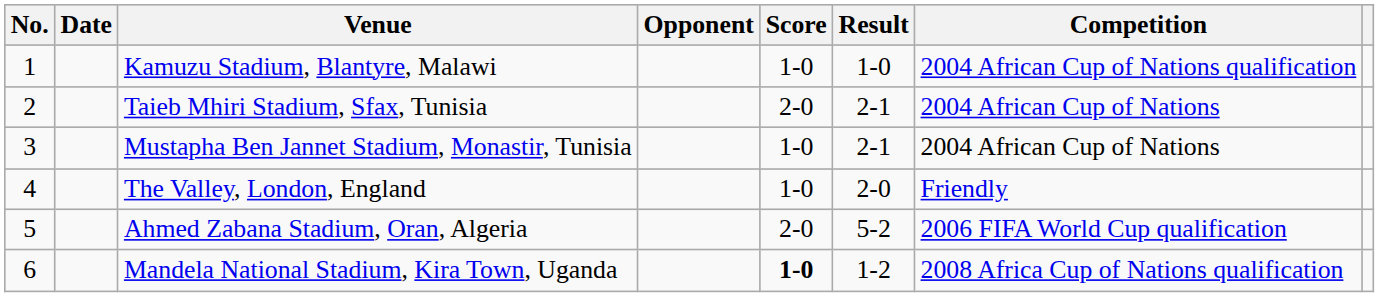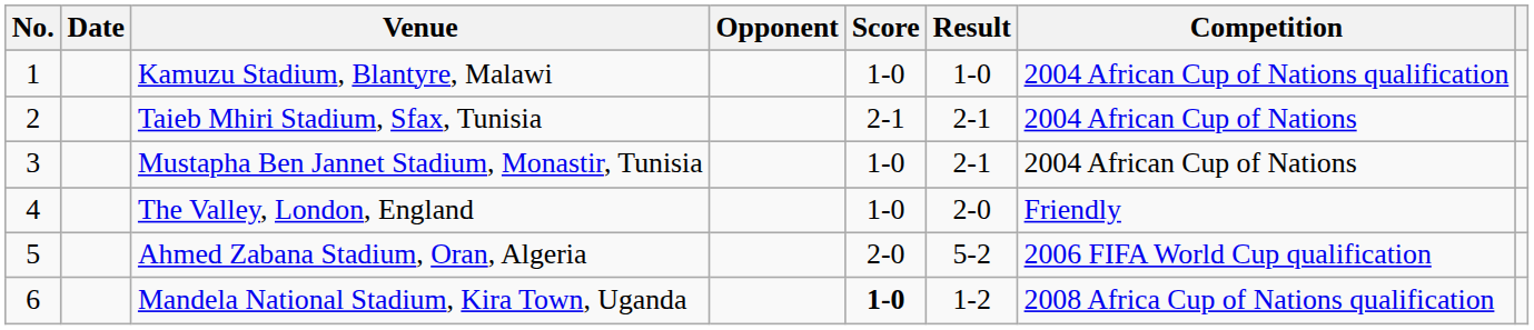 <table class="wikitable sortable">
 <tr>
 <th scope="col">No.</th>
 <th scope="col">Date</th>
 <th scope="col">Venue</th>
 <th scope="col">Opponent</th>
 <th scope="col">Score</th>
 <th scope="col">Result</th>
 <th scope="col">Competition</th>
 <th scope="col" class="unsortable"></th>
 </tr>
 <tr>
 <td style="text-align:center">1</td>
 <td></td>
 <td><a href='#'>Kamuzu Stadium</a>, <a href='#'>Blantyre</a>, Malawi</td>
 <td></td>
 <td style="text-align:center">1-0</td>
 <td style="text-align:center">1-0</td>
 <td><a href='#'>2004 African Cup of Nations qualification</a></td>
 <td></td>
 </tr>
 <tr>
 <td style="text-align:center">2</td>
 <td></td>
 <td><a href='#'>Taieb Mhiri Stadium</a>, <a href='#'>Sfax</a>, Tunisia</td>
 <td></td>
-<td style="text-align:center">2-0</td>
+<td style="text-align:center">2-1</td>
 <td style="text-align:center">2-1</td>
 <td><a href='#'>2004 African Cup of Nations</a></td>
 <td></td>
 </tr>
 <tr>
 <td style="text-align:center">3</td>
 <td></td>
 <td><a href='#'>Mustapha Ben Jannet Stadium</a>, <a href='#'>Monastir</a>, Tunisia</td>
 <td></td>
 <td style="text-align:center">1-0</td>
 <td style="text-align:center">2-1</td>
 <td>2004 African Cup of Nations</td>
 <td></td>
 </tr>
 <tr>
 <td style="text-align:center">4</td>
 <td></td>
 <td><a href='#'>The Valley</a>, <a href='#'>London</a>, England</td>
 <td></td>
 <td style="text-align:center">1-0</td>
 <td style="text-align:center">2-0</td>
 <td><a href='#'>Friendly</a></td>
 <td></td>
 </tr>
 <tr>
 <td style="text-align:center">5</td>
 <td></td>
 <td><a href='#'>Ahmed Zabana Stadium</a>, <a href='#'>Oran</a>, Algeria</td>
 <td></td>
 <td style="text-align:center">2-0</td>
 <td style="text-align:center">5-2</td>
 <td><a href='#'>2006 FIFA World Cup qualification</a></td>
 <td></td>
 </tr>
 <tr>
 <td style="text-align:center">6</td>
 <td></td>
 <td><a href='#'>Mandela National Stadium</a>, <a href='#'>Kira Town</a>, Uganda</td>
 <td></td>
 <td style="text-align:center"><strong>1-0</strong></td>
 <td style="text-align:center">1-2</td>
 <td><a href='#'>2008 Africa Cup of Nations qualification</a></td>
 <td></td>
 </tr>
 </table>
